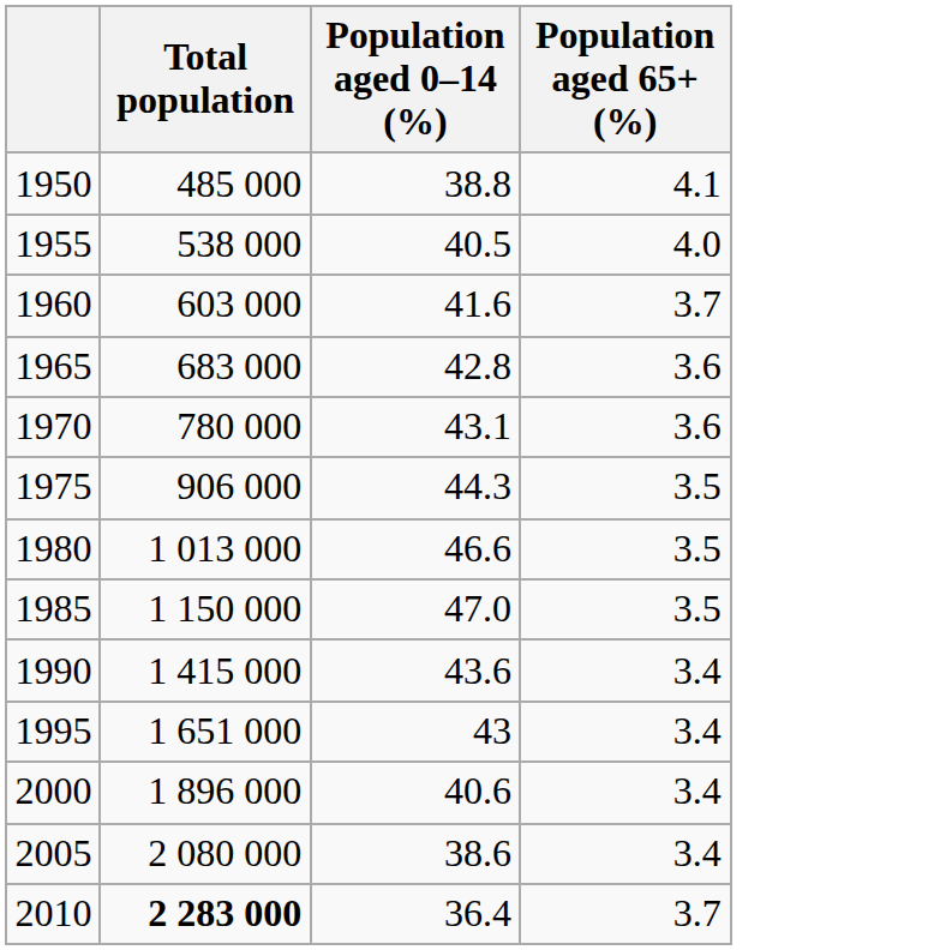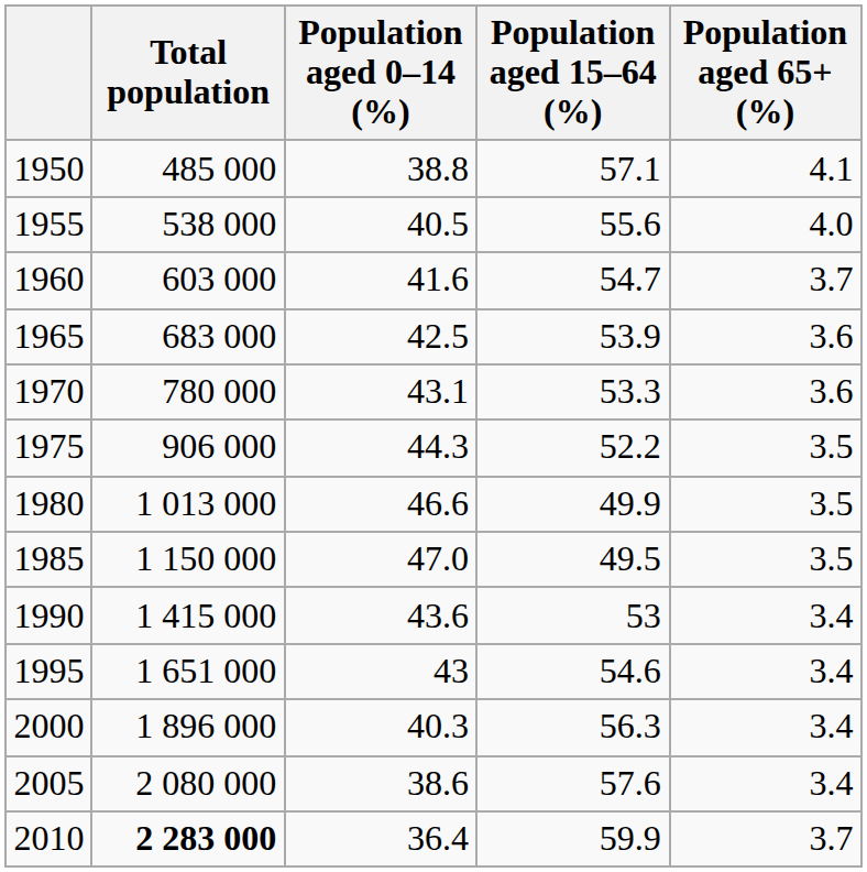 <table class="wikitable" style="text-align: right;">
 <tr>
 <th></th>
 <th width="80pt">Total population</th>
 <th width="80pt">Population aged 0–14 (%)</th>
+<th width="80pt">Population aged 15–64 (%)</th>
 <th width="80pt">Population aged 65+ (%)</th>
 </tr>
 <tr>
 <td>1950</td>
 <td>485 000</td>
 <td>38.8</td>
+<td>57.1</td>
 <td>4.1</td>
 </tr>
 <tr>
 <td>1955</td>
 <td>538 000</td>
 <td>40.5</td>
+<td>55.6</td>
 <td>4.0</td>
 </tr>
 <tr>
 <td>1960</td>
 <td>603 000</td>
 <td>41.6</td>
+<td>54.7</td>
 <td>3.7</td>
 </tr>
 <tr>
 <td>1965</td>
 <td>683 000</td>
-<td>42.8</td>
+<td>42.5</td>
+<td>53.9</td>
 <td>3.6</td>
 </tr>
 <tr>
 <td>1970</td>
 <td>780 000</td>
 <td>43.1</td>
+<td>53.3</td>
 <td>3.6</td>
 </tr>
 <tr>
 <td>1975</td>
 <td>906 000</td>
 <td>44.3</td>
+<td>52.2</td>
 <td>3.5</td>
 </tr>
 <tr>
 <td>1980</td>
 <td>1 013 000</td>
 <td>46.6</td>
+<td>49.9</td>
 <td>3.5</td>
 </tr>
 <tr>
 <td>1985</td>
 <td>1 150 000</td>
 <td>47.0</td>
+<td>49.5</td>
 <td>3.5</td>
 </tr>
 <tr>
 <td>1990</td>
 <td>1 415 000</td>
 <td>43.6</td>
+<td>53</td>
 <td>3.4</td>
 </tr>
 <tr>
 <td>1995</td>
 <td>1 651 000</td>
 <td>43</td>
+<td>54.6</td>
 <td>3.4</td>
 </tr>
 <tr>
 <td>2000</td>
 <td>1 896 000</td>
-<td>40.6</td>
+<td>40.3</td>
+<td>56.3</td>
 <td>3.4</td>
 </tr>
 <tr>
 <td>2005</td>
 <td>2 080 000</td>
 <td>38.6</td>
+<td>57.6</td>
 <td>3.4</td>
 </tr>
 <tr>
 <td>2010</td>
 <td><strong>2 283 000</strong></td>
 <td>36.4</td>
+<td>59.9</td>
 <td>3.7</td>
 </tr>
 </table>
